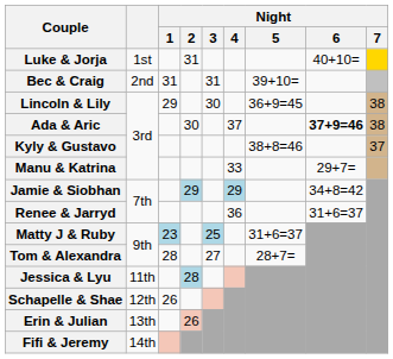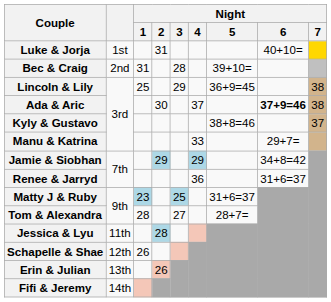 <table class="wikitable sortable" style="text-align:center; font-size:95%">
 <tr>
 <th rowspan="2" scope="col">Couple</th>
 <th rowspan="2" scope="col"></th>
 <th colspan="7">Night</th>
 </tr>
 <tr>
 <th scope="col">1</th>
 <th scope="col">2</th>
 <th scope="col">3</th>
 <th scope="col">4</th>
 <th scope="col">5</th>
 <th scope="col">6</th>
 <th scope="col">7</th>
 </tr>
 <tr>
 <th scope="row">Luke & Jorja</th>
 <td>1st</td>
 <td></td>
 <td>31</td>
 <td></td>
 <td></td>
 <td></td>
 <td>40+10=</td>
 <td bgcolor="gold"></td>
 </tr>
 <tr>
 <th scope="row">Bec & Craig</th>
 <td>2nd</td>
 <td>31</td>
 <td></td>
-<td>31</td>
+<td>28</td>
 <td></td>
 <td>39+10=</td>
 <td></td>
 <td bgcolor="silver"></td>
 </tr>
 <tr>
 <th scope="row">Lincoln & Lily</th>
 <td rowspan="4">3rd</td>
+<td>25</td>
+<td></td>
 <td>29</td>
-<td></td>
-<td>30</td>
 <td></td>
 <td>36+9=45</td>
 <td></td>
 <td bgcolor="tan">38</td>
 </tr>
 <tr>
 <th scope="row">Ada & Aric</th>
 <td></td>
 <td>30</td>
 <td></td>
 <td>37</td>
 <td></td>
 <td><strong>37+9=46</strong></td>
 <td bgcolor="tan">38</td>
 </tr>
 <tr>
 <th scope="row">Kyly & Gustavo</th>
 <td></td>
 <td></td>
 <td></td>
 <td></td>
 <td>38+8=46</td>
 <td></td>
 <td bgcolor="tan">37</td>
 </tr>
 <tr>
 <th scope="row">Manu & Katrina</th>
 <td></td>
 <td></td>
 <td></td>
 <td>33</td>
 <td></td>
 <td>29+7=</td>
 <td bgcolor="tan"></td>
 </tr>
 <tr>
 <th scope="row">Jamie & Siobhan</th>
 <td rowspan="2">7th</td>
 <td></td>
 <td bgcolor="lightblue">29</td>
 <td></td>
 <td bgcolor="lightblue">29</td>
 <td></td>
 <td>34+8=42</td>
 <td colspan="1" rowspan="8" bgcolor="darkgray"></td>
 </tr>
 <tr>
 <th scope="row">Renee & Jarryd</th>
 <td></td>
 <td></td>
 <td></td>
 <td>36</td>
 <td></td>
 <td>31+6=37</td>
 </tr>
 <tr>
 <th scope="row">Matty J & Ruby</th>
 <td rowspan="2">9th</td>
 <td bgcolor="lightblue">23</td>
 <td></td>
 <td bgcolor="lightblue">25</td>
 <td></td>
 <td>31+6=37</td>
 <td rowspan="6" style="background:darkgrey"></td>
 </tr>
 <tr>
 <th scope="row">Tom & Alexandra</th>
 <td>28</td>
 <td></td>
 <td>27</td>
 <td></td>
 <td>28+7=</td>
 </tr>
 <tr>
 <th scope="row">Jessica & Lyu</th>
 <td>11th</td>
 <td></td>
 <td bgcolor="lightblue">28</td>
 <td></td>
 <td bgcolor="f4c7b8"></td>
 <td rowspan="4" bgcolor="darkgray"></td>
 </tr>
 <tr>
 <th scope="row">Schapelle & Shae</th>
 <td>12th</td>
 <td>26</td>
 <td></td>
 <td bgcolor="f4c7b8"></td>
 <td rowspan="3" bgcolor="darkgray"></td>
 </tr>
 <tr>
 <th scope="row">Erin & Julian</th>
 <td>13th</td>
 <td></td>
 <td bgcolor="f4c7b8">26</td>
 <td rowspan="2" bgcolor="darkgray"></td>
 </tr>
 <tr>
 <th scope="row">Fifi & Jeremy</th>
 <td>14th</td>
 <td bgcolor="f4c7b8"></td>
 <td bgcolor="darkgray"></td>
 </tr>
 </table>
